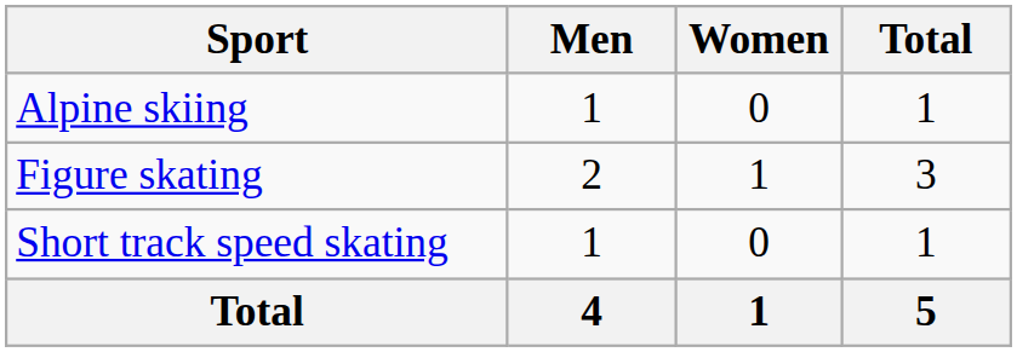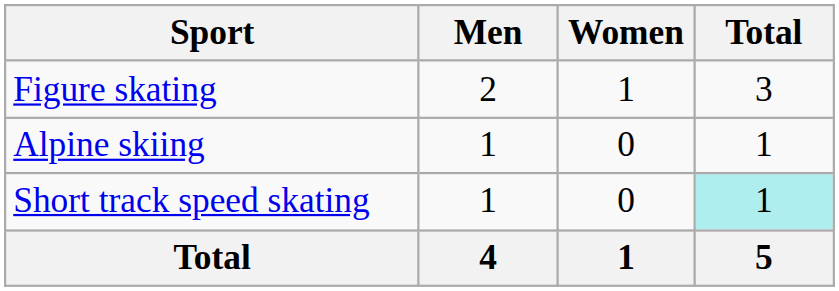 <table class="wikitable sortable" style="text-align:center;">
 <tr>
 <th width=180>Sport</th>
 <th width=55>Men</th>
 <th width=55>Women</th>
 <th width=55>Total</th>
 </tr>
 <tr>
+<td align=left><a href='#'>Figure skating</a></td>
+<td>2</td>
+<td>1</td>
+<td>3</td>
+</tr>
+<tr>
 <td align=left><a href='#'>Alpine skiing</a></td>
 <td>1</td>
 <td>0</td>
 <td>1</td>
 </tr>
 <tr>
-<td align=left><a href='#'>Figure skating</a></td>
-<td>2</td>
-<td>1</td>
-<td>3</td>
-</tr>
-<tr>
 <td align=left><a href='#'>Short track speed skating</a></td>
 <td>1</td>
 <td>0</td>
-<td>1</td>
+<td style="background: paleturquoise;">1</td>
 </tr>
 <tr>
 <th>Total</th>
 <th>4</th>
 <th>1</th>
 <th>5</th>
 </tr>
 </table>
